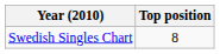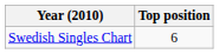 <table class="wikitable">
 <tr>
 <th align="left">Year (2010)</th>
 <th align="center">Top position</th>
 </tr>
 <tr>
 <td align="left"><a href='#'>Swedish Singles Chart</a></td>
-<td align="center">8</td>
+<td align="center">6</td>
 </tr>
 </table>
